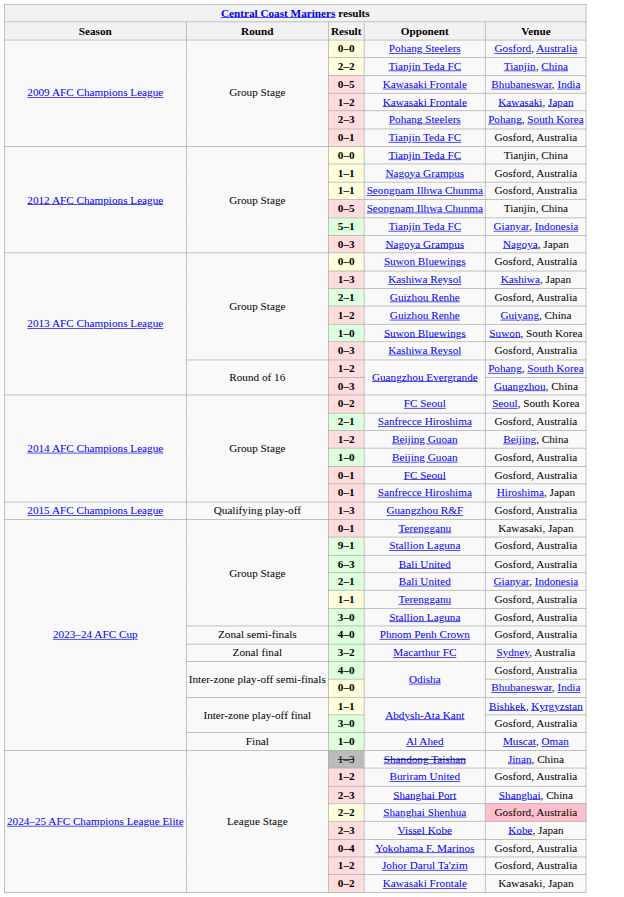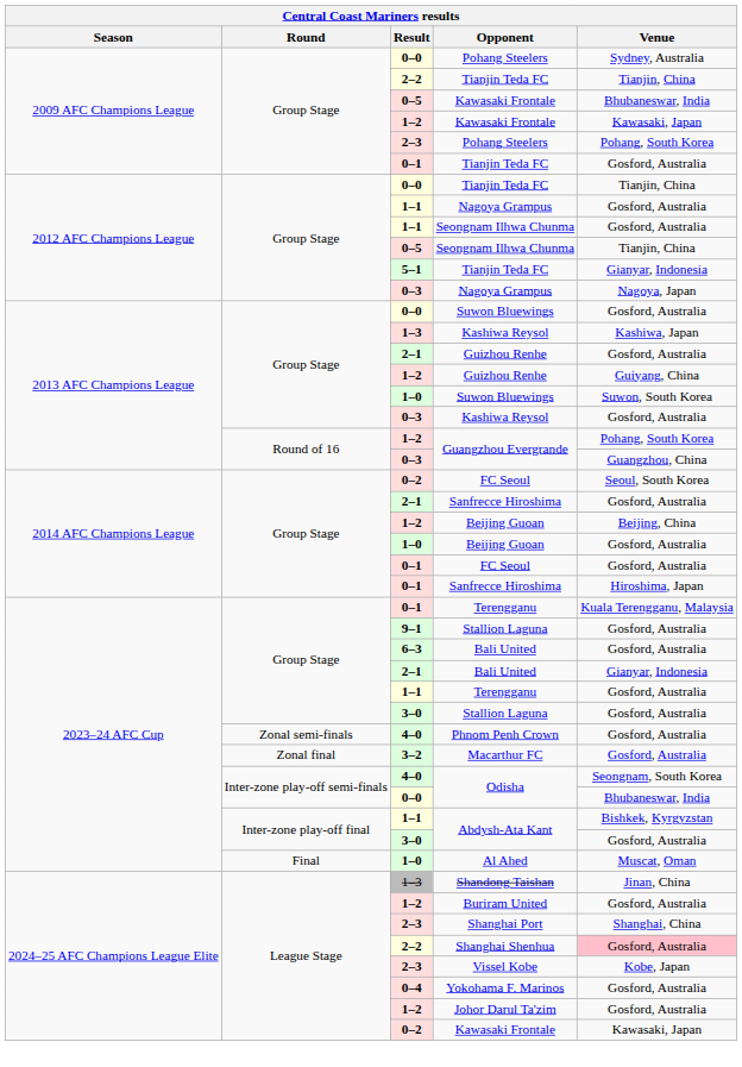 <table class="wikitable" style="text-align:center">
 <tr>
 <th colspan=5><a href='#'>Central Coast Mariners</a> results</th>
 </tr>
 <tr>
 <th>Season</th>
 <th>Round</th>
 <th>Result</th>
 <th>Opponent</th>
 <th>Venue</th>
 </tr>
 <tr align=center>
 <td rowspan="6" align=center><a href='#'>2009 AFC Champions League</a></td>
 <td rowspan="6">Group Stage</td>
 <td bgcolor=#ffffdd><strong>0–0</strong></td>
 <td> <a href='#'>Pohang Steelers</a></td>
-<td><a href='#'>Gosford</a>, <a href='#'>Australia</a></td>
+<td><a href='#'>Sydney</a>, Australia</td>
 </tr>
 <tr align=center>
 <td bgcolor=#ffffdd><strong>2–2</strong></td>
 <td> <a href='#'>Tianjin Teda FC</a></td>
 <td><a href='#'>Tianjin</a>, <a href='#'>China</a></td>
 </tr>
 <tr align=center>
 <td bgcolor=#ffdddd><strong>0–5</strong></td>
 <td> <a href='#'>Kawasaki Frontale</a></td>
 <td><a href='#'>Bhubaneswar</a>, <a href='#'>India</a></td>
 </tr>
 <tr align=center>
 <td bgcolor=#ffdddd><strong>1–2</strong></td>
 <td> <a href='#'>Kawasaki Frontale</a></td>
 <td><a href='#'>Kawasaki</a>, <a href='#'>Japan</a></td>
 </tr>
 <tr align=center>
 <td bgcolor=#ffdddd><strong>2–3</strong></td>
 <td> <a href='#'>Pohang Steelers</a></td>
 <td><a href='#'>Pohang</a>, <a href='#'>South Korea</a></td>
 </tr>
 <tr align=center>
 <td bgcolor=#ffdddd><strong>0–1</strong></td>
 <td> <a href='#'>Tianjin Teda FC</a></td>
 <td>Gosford, Australia</td>
 </tr>
 <tr>
 <td rowspan="6"><a href='#'>2012 AFC Champions League</a></td>
 <td rowspan="6">Group Stage</td>
 <td bgcolor=#ffffdd><strong>0–0</strong></td>
 <td> <a href='#'>Tianjin Teda FC</a></td>
 <td>Tianjin, China</td>
 </tr>
 <tr>
 <td bgcolor=#ffffdd><strong>1–1</strong></td>
 <td> <a href='#'>Nagoya Grampus</a></td>
 <td>Gosford, Australia</td>
 </tr>
 <tr>
 <td bgcolor=#ffffdd><strong>1–1</strong></td>
 <td> <a href='#'>Seongnam Ilhwa Chunma</a></td>
 <td>Gosford, Australia</td>
 </tr>
 <tr>
 <td bgcolor=#ffdddd><strong>0–5</strong></td>
 <td> <a href='#'>Seongnam Ilhwa Chunma</a></td>
 <td>Tianjin, China</td>
 </tr>
 <tr>
 <td bgcolor=#ddffdd><strong>5–1</strong></td>
 <td> <a href='#'>Tianjin Teda FC</a></td>
 <td><a href='#'>Gianyar</a>, <a href='#'>Indonesia</a></td>
 </tr>
 <tr>
 <td bgcolor=#ffdddd><strong>0–3</strong></td>
 <td> <a href='#'>Nagoya Grampus</a></td>
 <td><a href='#'>Nagoya</a>, Japan</td>
 </tr>
 <tr>
 <td rowspan="8"><a href='#'>2013 AFC Champions League</a></td>
 <td rowspan="6">Group Stage</td>
 <td bgcolor=#ffffdd><strong>0–0</strong></td>
 <td> <a href='#'>Suwon Bluewings</a></td>
 <td>Gosford, Australia</td>
 </tr>
 <tr>
 <td bgcolor=#ffdddd><strong>1–3</strong></td>
 <td> <a href='#'>Kashiwa Reysol</a></td>
 <td><a href='#'>Kashiwa</a>, Japan</td>
 </tr>
 <tr>
 <td bgcolor=#ddffdd><strong>2–1</strong></td>
 <td> <a href='#'>Guizhou Renhe</a></td>
 <td>Gosford, Australia</td>
 </tr>
 <tr>
 <td bgcolor=#ffdddd><strong>1–2</strong></td>
 <td> <a href='#'>Guizhou Renhe</a></td>
 <td><a href='#'>Guiyang</a>, China</td>
 </tr>
 <tr>
 <td bgcolor=#ddffdd><strong>1–0</strong></td>
 <td> <a href='#'>Suwon Bluewings</a></td>
 <td><a href='#'>Suwon</a>, South Korea</td>
 </tr>
 <tr>
 <td bgcolor=#ffdddd><strong>0–3</strong></td>
 <td> <a href='#'>Kashiwa Reysol</a></td>
 <td>Gosford, Australia</td>
 </tr>
 <tr>
 <td rowspan="2">Round of 16</td>
 <td bgcolor=#ffdddd><strong>1–2</strong></td>
 <td rowspan="2"> <a href='#'>Guangzhou Evergrande</a></td>
 <td><a href='#'>Pohang</a>, <a href='#'>South Korea</a></td>
 </tr>
 <tr>
 <td bgcolor=#ffdddd><strong>0–3</strong></td>
 <td><a href='#'>Guangzhou</a>, China</td>
 </tr>
 <tr>
 <td rowspan=6><a href='#'>2014 AFC Champions League</a></td>
 <td rowspan=6>Group Stage</td>
 <td bgcolor=#ffdddd><strong>0–2</strong></td>
 <td> <a href='#'>FC Seoul</a></td>
 <td><a href='#'>Seoul</a>, South Korea</td>
 </tr>
 <tr>
 <td bgcolor=#ddffdd><strong>2–1</strong></td>
 <td> <a href='#'>Sanfrecce Hiroshima</a></td>
 <td>Gosford, Australia</td>
 </tr>
 <tr>
 <td bgcolor=#ffdddd><strong>1–2</strong></td>
 <td> <a href='#'>Beijing Guoan</a></td>
 <td><a href='#'>Beijing</a>, China</td>
 </tr>
 <tr>
 <td bgcolor=#ddffdd><strong>1–0</strong></td>
 <td> <a href='#'>Beijing Guoan</a></td>
 <td>Gosford, Australia</td>
 </tr>
 <tr>
 <td bgcolor=#ffdddd><strong>0–1</strong></td>
 <td> <a href='#'>FC Seoul</a></td>
 <td>Gosford, Australia</td>
 </tr>
 <tr>
 <td bgcolor=#ffdddd><strong>0–1</strong></td>
 <td> <a href='#'>Sanfrecce Hiroshima</a></td>
 <td><a href='#'>Hiroshima</a>, Japan</td>
 </tr>
-<tr>
-<td><a href='#'>2015 AFC Champions League</a></td>
-<td>Qualifying play-off</td>
-<td bgcolor=#ffdddd><strong>1–3</strong></td>
-<td> <a href='#'>Guangzhou R&F</a></td>
-<td>Gosford, Australia</td>
-</tr>
 <tr align=center>
 <td rowspan="13" align=center><a href='#'>2023–24 AFC Cup</a></td>
 <td rowspan="6">Group Stage</td>
 <td bgcolor=#ffdddd><strong>0–1</strong></td>
 <td> <a href='#'>Terengganu</a></td>
-<td>Kawasaki, Japan</td>
+<td><a href='#'>Kuala Terengganu</a>, <a href='#'>Malaysia</a></td>
 </tr>
 <tr align=center>
 <td bgcolor=#ddffdd><strong>9–1</strong></td>
 <td> <a href='#'>Stallion Laguna</a></td>
 <td>Gosford, Australia</td>
 </tr>
 <tr align=center>
 <td bgcolor=#ddffdd><strong>6–3</strong></td>
 <td> <a href='#'>Bali United</a></td>
 <td>Gosford, Australia</td>
 </tr>
 <tr align=center>
 <td bgcolor=#ddffdd><strong>2–1</strong></td>
 <td> <a href='#'>Bali United</a></td>
 <td><a href='#'>Gianyar</a>, <a href='#'>Indonesia</a></td>
 </tr>
 <tr align=center>
 <td bgcolor=#ffffdd><strong>1–1</strong></td>
 <td> <a href='#'>Terengganu</a></td>
 <td>Gosford, Australia</td>
 </tr>
 <tr align=center>
 <td bgcolor=#ddffdd><strong>3–0</strong></td>
 <td> <a href='#'>Stallion Laguna</a></td>
 <td>Gosford, Australia</td>
 </tr>
 <tr align=center>
 <td>Zonal semi-finals</td>
 <td bgcolor=#ddffdd><strong>4–0</strong></td>
 <td> <a href='#'>Phnom Penh Crown</a></td>
 <td>Gosford, Australia</td>
 </tr>
 <tr align=center>
 <td>Zonal final</td>
 <td bgcolor=#ddffdd><strong>3–2</strong></td>
 <td> <a href='#'>Macarthur FC</a></td>
-<td><a href='#'>Sydney</a>, Australia</td>
+<td><a href='#'>Gosford</a>, <a href='#'>Australia</a></td>
 </tr>
 <tr align=center>
 <td rowspan="2">Inter-zone play-off semi-finals</td>
 <td bgcolor=#ddffdd><strong>4–0</strong></td>
 <td rowspan="2"> <a href='#'>Odisha</a></td>
-<td>Gosford, Australia</td>
+<td><a href='#'>Seongnam</a>, South Korea</td>
 </tr>
 <tr align=center>
 <td bgcolor=#ffffdd><strong>0–0</strong></td>
 <td><a href='#'>Bhubaneswar</a>, <a href='#'>India</a></td>
 </tr>
 <tr align=center>
 <td rowspan="2">Inter-zone play-off final</td>
 <td bgcolor=#ffffdd><strong>1–1</strong></td>
 <td rowspan="2"> <a href='#'>Abdysh-Ata Kant</a></td>
 <td><a href='#'>Bishkek</a>, <a href='#'>Kyrgyzstan</a></td>
 </tr>
 <tr align=center>
 <td bgcolor=#ddffdd><strong>3–0</strong></td>
 <td>Gosford, Australia</td>
 </tr>
 <tr align=center>
 <td>Final</td>
 <td bgcolor=#ddffdd><strong>1–0</strong></td>
 <td> <a href='#'>Al Ahed</a></td>
 <td><a href='#'>Muscat</a>, <a href='#'>Oman</a></td>
 </tr>
 <tr align=center>
 <td rowspan="8" align=center><a href='#'>2024–25 AFC Champions League Elite</a></td>
 <td rowspan="8">League Stage</td>
 <td bgcolor=#BBBBBB><s>1–3</s></td>
 <td> <s><a href='#'>Shandong Taishan</a></s> </td>
 <td><a href='#'>Jinan</a>, China</td>
 </tr>
 <tr align=center>
 <td bgcolor=#ffdddd><strong>1–2</strong></td>
 <td> <a href='#'>Buriram United</a></td>
 <td>Gosford, Australia</td>
 </tr>
 <tr align=center>
 <td bgcolor=#ffdddd><strong>2–3</strong></td>
 <td> <a href='#'>Shanghai Port</a></td>
 <td><a href='#'>Shanghai</a>, China</td>
 </tr>
 <tr align=center>
 <td bgcolor=#ffffdd><strong>2–2</strong></td>
 <td> <a href='#'>Shanghai Shenhua</a></td>
 <td style="background: pink;">Gosford, Australia</td>
 </tr>
 <tr align=center>
 <td bgcolor=#ffdddd><strong>2–3</strong></td>
 <td> <a href='#'>Vissel Kobe</a></td>
 <td><a href='#'>Kobe</a>, Japan</td>
 </tr>
 <tr align=center>
 <td bgcolor=#ffdddd><strong>0–4</strong></td>
 <td> <a href='#'>Yokohama F. Marinos</a></td>
 <td>Gosford, Australia</td>
 </tr>
 <tr align=center>
 <td bgcolor=#ffdddd><strong>1–2</strong></td>
 <td> <a href='#'>Johor Darul Ta'zim</a></td>
 <td>Gosford, Australia</td>
 </tr>
 <tr align=center>
 <td bgcolor=#ffdddd><strong>0–2</strong></td>
 <td> <a href='#'>Kawasaki Frontale</a></td>
 <td>Kawasaki, Japan</td>
 </tr>
 </table>
